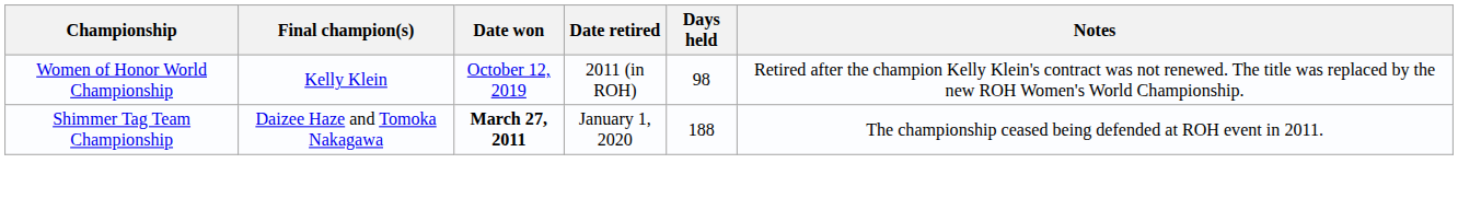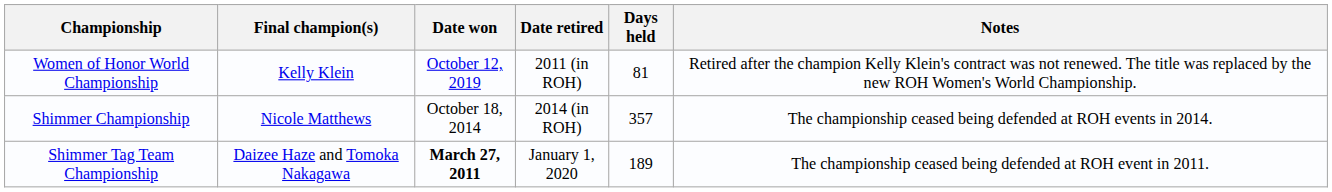 <table class="wikitable" style="background:#fcfdff; font-size:95%; text-align: center;">
 <tr>
 <th>Championship</th>
 <th>Final champion(s)</th>
 <th>Date won</th>
 <th>Date retired</th>
 <th>Days held</th>
 <th>Notes</th>
 </tr>
 <tr>
 <td><a href='#'>Women of Honor World Championship</a></td>
 <td><a href='#'>Kelly Klein</a></td>
 <td><a href='#'>October 12, 2019</a></td>
 <td>2011 (in ROH)</td>
-<td>98</td>
+<td>81</td>
 <td>Retired after the champion Kelly Klein's contract was not renewed. The title was replaced by the new ROH Women's World Championship.</td>
+</tr>
+<tr>
+<td><a href='#'>Shimmer Championship</a></td>
+<td><a href='#'>Nicole Matthews</a></td>
+<td>October 18, 2014</td>
+<td>2014 (in ROH)</td>
+<td>357</td>
+<td>The championship ceased being defended at ROH events in 2014.</td>
 </tr>
 <tr>
 <td><a href='#'>Shimmer Tag Team Championship</a></td>
 <td><a href='#'>Daizee Haze</a> and <a href='#'>Tomoka Nakagawa</a></td>
 <td><strong>March 27, 2011</strong></td>
 <td>January 1, 2020</td>
-<td>188</td>
+<td>189</td>
 <td>The championship ceased being defended at ROH event in 2011.</td>
 </tr>
 </table>
